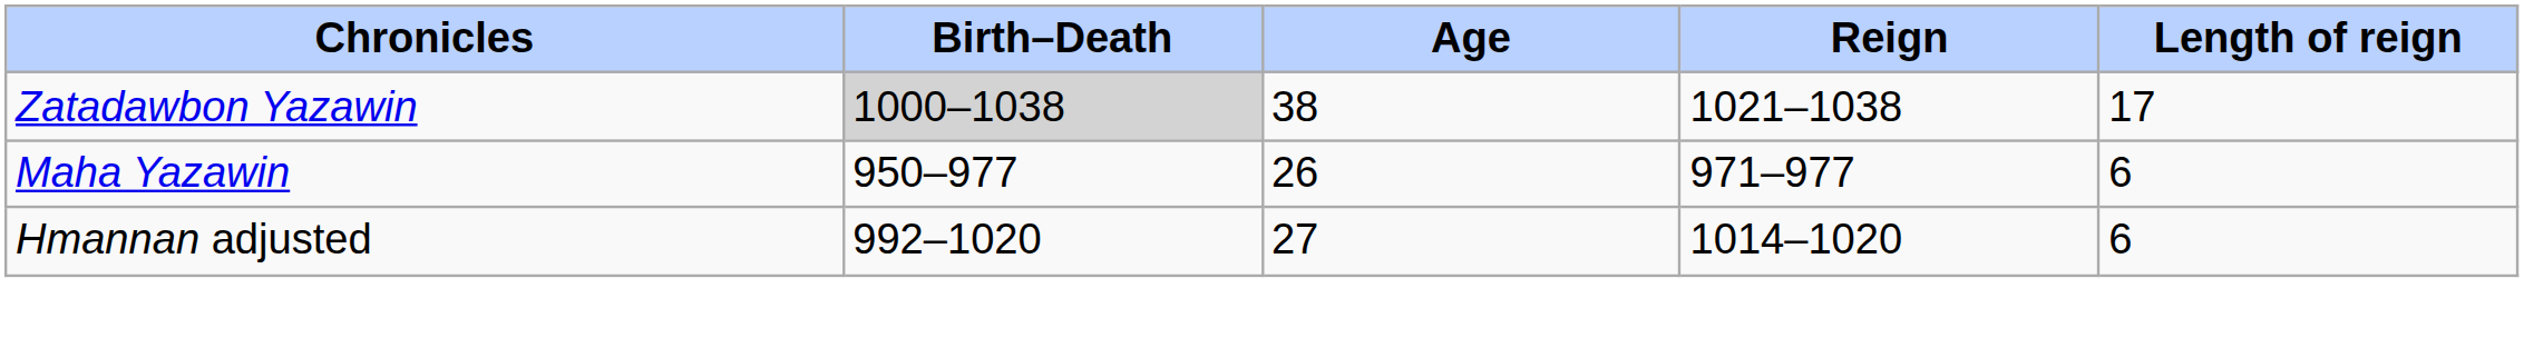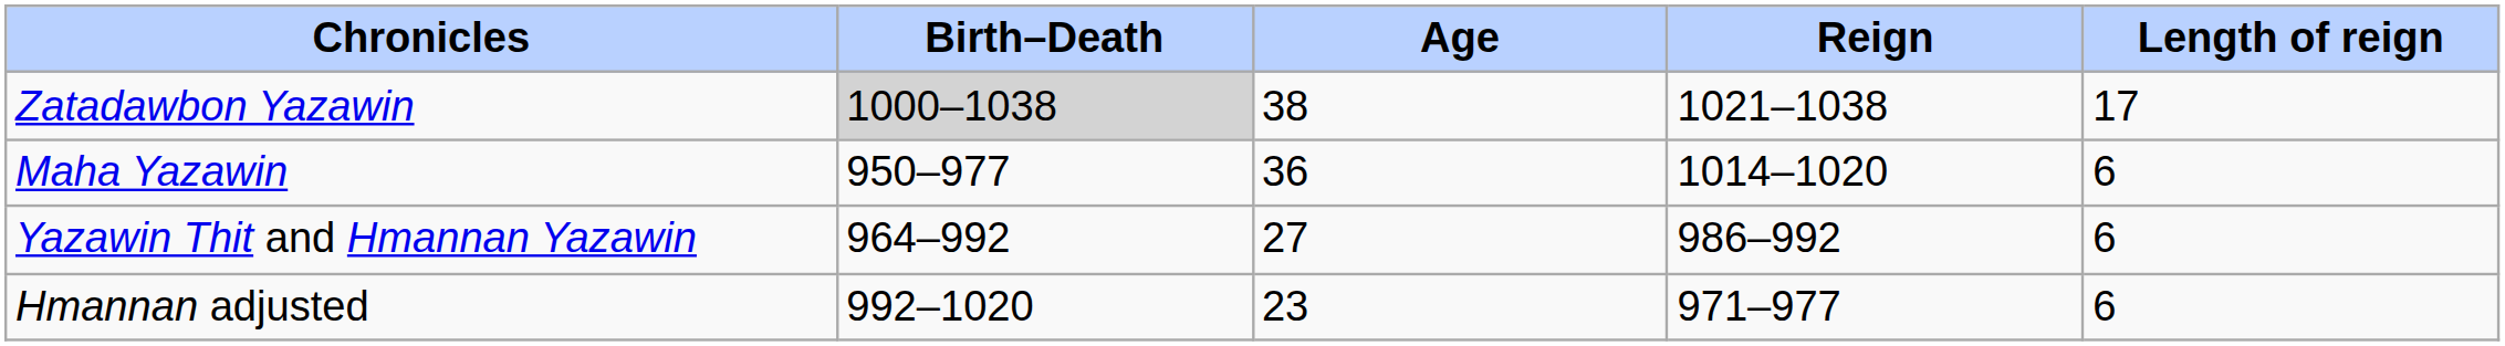 <table width=75% class="wikitable">
 <tr>
 <th style="background-color:#B9D1FF" width=20%>Chronicles</th>
 <th style="background-color:#B9D1FF" width=10%>Birth–Death</th>
 <th style="background-color:#B9D1FF" width=10%>Age</th>
 <th style="background-color:#B9D1FF" width=10%>Reign</th>
 <th style="background-color:#B9D1FF" width=10%>Length of reign</th>
 </tr>
 <tr>
 <td><em><a href='#'>Zatadawbon Yazawin</a></em></td>
 <td style="background: lightgrey;">1000–1038</td>
 <td>38</td>
 <td>1021–1038</td>
 <td>17</td>
 </tr>
 <tr>
 <td><em><a href='#'>Maha Yazawin</a></em></td>
 <td>950–977</td>
-<td>26</td>
-<td>971–977</td>
+<td>36</td>
+<td>1014–1020</td>
+<td>6</td>
+</tr>
+<tr>
+<td><em><a href='#'>Yazawin Thit</a></em> and <em><a href='#'>Hmannan Yazawin</a></em></td>
+<td>964–992</td>
+<td>27</td>
+<td>986–992</td>
 <td>6</td>
 </tr>
 <tr>
 <td><em>Hmannan</em> adjusted</td>
 <td>992–1020</td>
-<td>27</td>
-<td>1014–1020</td>
+<td>23</td>
+<td>971–977</td>
 <td>6</td>
 </tr>
 </table>
